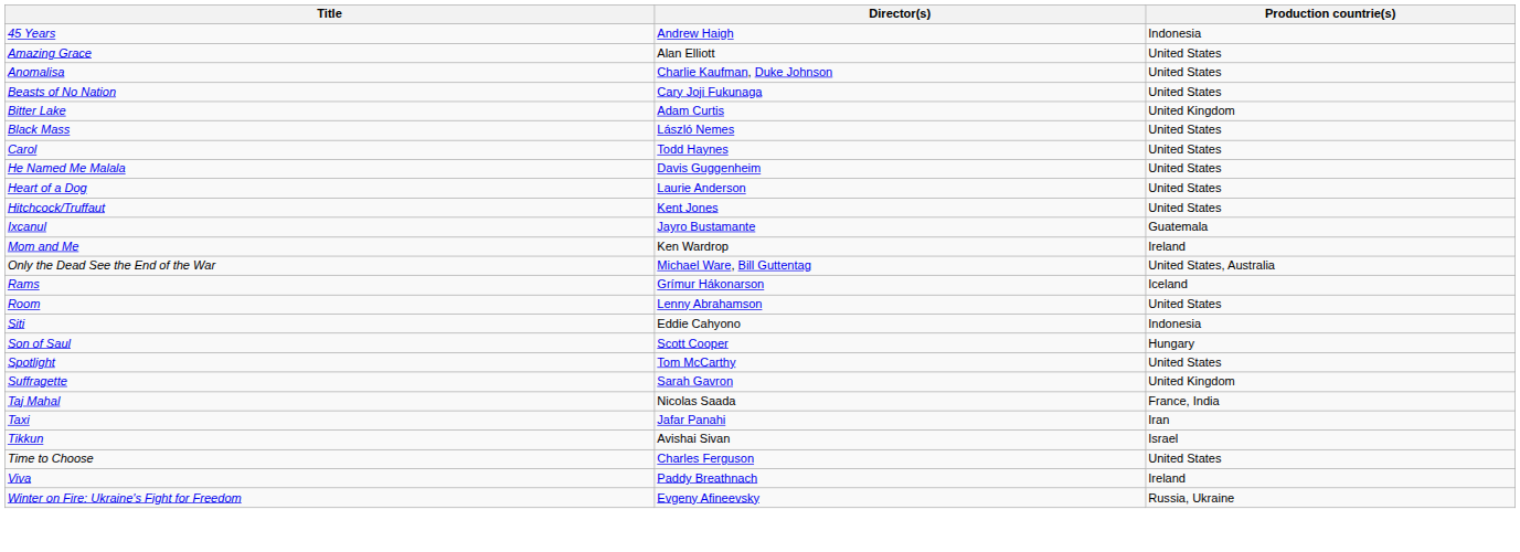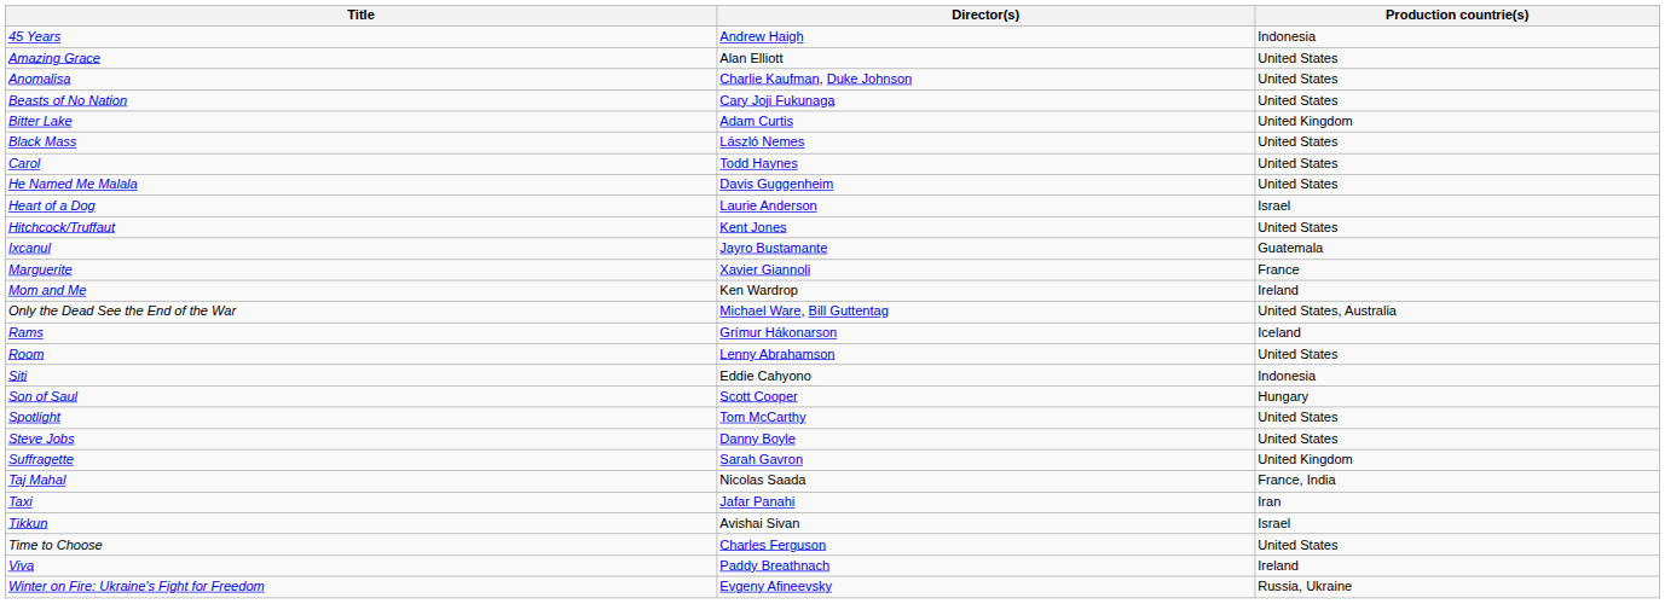 <table class="sortable wikitable" style="width:100%; margin-bottom:4px" cellpadding="5">
 <tr>
 <th scope="col">Title</th>
 <th scope="col">Director(s)</th>
 <th scope="col">Production countrie(s)</th>
 </tr>
 <tr>
 <td><em><a href='#'>45 Years</a></em></td>
 <td><a href='#'>Andrew Haigh</a></td>
 <td>Indonesia</td>
 </tr>
 <tr>
 <td><em><a href='#'>Amazing Grace</a></em></td>
 <td>Alan Elliott</td>
 <td>United States</td>
 </tr>
 <tr>
 <td><em><a href='#'>Anomalisa</a></em></td>
 <td><a href='#'>Charlie Kaufman</a>, <a href='#'>Duke Johnson</a></td>
 <td>United States</td>
 </tr>
 <tr>
 <td><em><a href='#'>Beasts of No Nation</a></em></td>
 <td><a href='#'>Cary Joji Fukunaga</a></td>
 <td>United States</td>
 </tr>
 <tr>
 <td><em><a href='#'>Bitter Lake</a></em></td>
 <td><a href='#'>Adam Curtis</a></td>
 <td>United Kingdom</td>
 </tr>
 <tr>
 <td><em><a href='#'>Black Mass</a></em></td>
 <td><a href='#'>László Nemes</a></td>
 <td>United States</td>
 </tr>
 <tr>
 <td><em><a href='#'>Carol</a></em></td>
 <td><a href='#'>Todd Haynes</a></td>
 <td>United States</td>
 </tr>
 <tr>
 <td><em><a href='#'>He Named Me Malala</a></em></td>
 <td><a href='#'>Davis Guggenheim</a></td>
 <td>United States</td>
 </tr>
 <tr>
 <td><em><a href='#'>Heart of a Dog</a></em></td>
 <td><a href='#'>Laurie Anderson</a></td>
-<td>United States</td>
+<td>Israel</td>
 </tr>
 <tr>
 <td><em><a href='#'>Hitchcock/Truffaut</a></em></td>
 <td><a href='#'>Kent Jones</a></td>
 <td>United States</td>
 </tr>
 <tr>
 <td><em><a href='#'>Ixcanul</a></em></td>
 <td><a href='#'>Jayro Bustamante</a></td>
 <td>Guatemala</td>
+</tr>
+<tr>
+<td><em><a href='#'>Marguerite</a></em></td>
+<td><a href='#'>Xavier Giannoli</a></td>
+<td>France</td>
 </tr>
 <tr>
 <td><em><a href='#'>Mom and Me</a></em></td>
 <td>Ken Wardrop</td>
 <td>Ireland</td>
 </tr>
 <tr>
 <td><em>Only the Dead See the End of the War</em></td>
 <td><a href='#'>Michael Ware</a>, <a href='#'>Bill Guttentag</a></td>
 <td>United States, Australia</td>
 </tr>
 <tr>
 <td><em><a href='#'>Rams</a></em></td>
 <td><a href='#'>Grímur Hákonarson</a></td>
 <td>Iceland</td>
 </tr>
 <tr>
 <td><em><a href='#'>Room</a></em></td>
 <td><a href='#'>Lenny Abrahamson</a></td>
 <td>United States</td>
 </tr>
 <tr>
 <td><em><a href='#'>Siti</a></em></td>
 <td>Eddie Cahyono</td>
 <td>Indonesia</td>
 </tr>
 <tr>
 <td><em><a href='#'>Son of Saul</a></em></td>
 <td><a href='#'>Scott Cooper</a></td>
 <td>Hungary</td>
 </tr>
 <tr>
 <td><em><a href='#'>Spotlight</a></em></td>
 <td><a href='#'>Tom McCarthy</a></td>
+<td>United States</td>
+</tr>
+<tr>
+<td><em><a href='#'>Steve Jobs</a></em></td>
+<td><a href='#'>Danny Boyle</a></td>
 <td>United States</td>
 </tr>
 <tr>
 <td><em><a href='#'>Suffragette</a></em></td>
 <td><a href='#'>Sarah Gavron</a></td>
 <td>United Kingdom</td>
 </tr>
 <tr>
 <td><em><a href='#'>Taj Mahal</a></em></td>
 <td>Nicolas Saada</td>
 <td>France, India</td>
 </tr>
 <tr>
 <td><em><a href='#'>Taxi</a></em></td>
 <td><a href='#'>Jafar Panahi</a></td>
 <td>Iran</td>
 </tr>
 <tr>
 <td><em><a href='#'>Tikkun</a></em></td>
 <td>Avishai Sivan</td>
 <td>Israel</td>
 </tr>
 <tr>
 <td><em>Time to Choose</em></td>
 <td><a href='#'>Charles Ferguson</a></td>
 <td>United States</td>
 </tr>
 <tr>
 <td><em><a href='#'>Viva</a></em></td>
 <td><a href='#'>Paddy Breathnach</a></td>
 <td>Ireland</td>
 </tr>
 <tr>
 <td><em><a href='#'>Winter on Fire: Ukraine's Fight for Freedom</a></em></td>
 <td><a href='#'>Evgeny Afineevsky</a></td>
 <td>Russia, Ukraine</td>
 </tr>
 </table>
